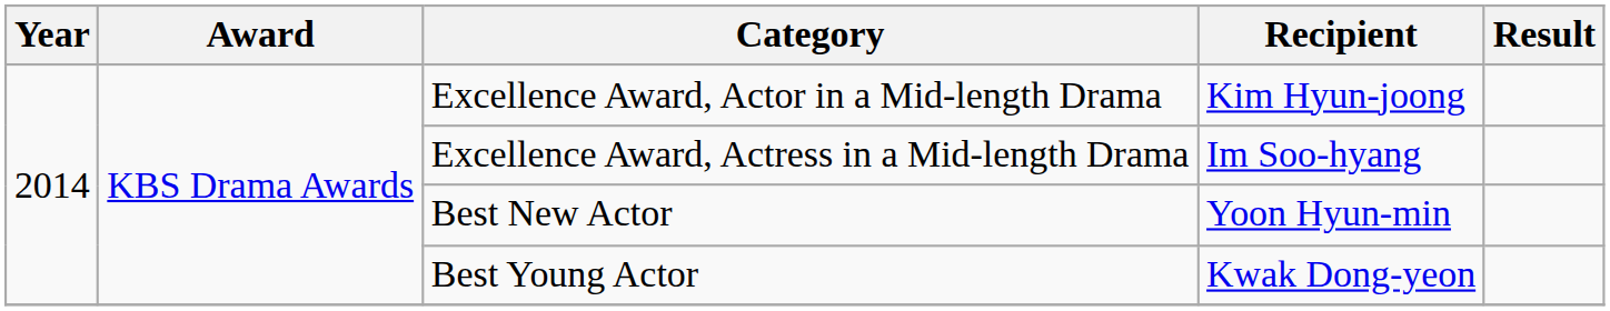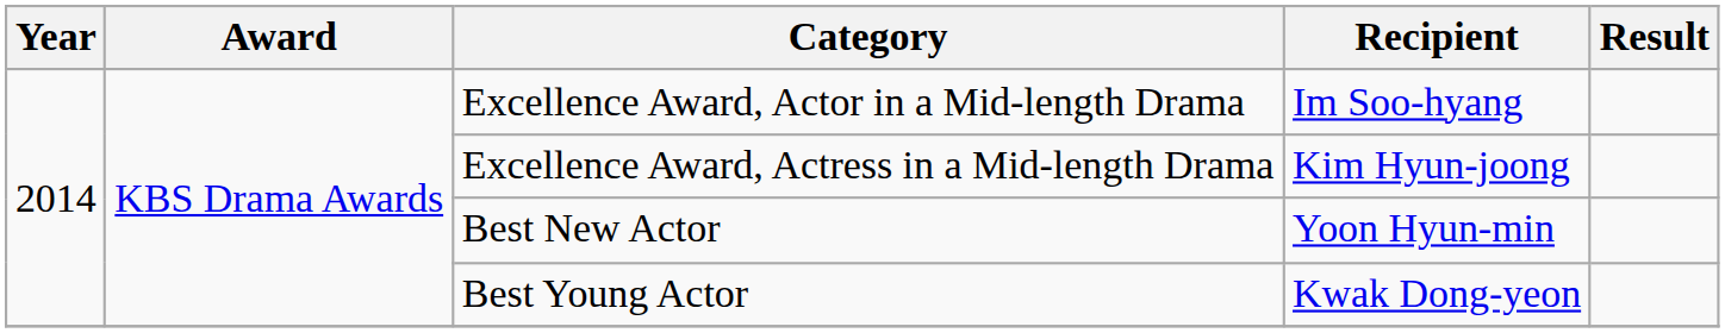 <table class="wikitable">
 <tr>
 <th>Year</th>
 <th>Award</th>
 <th>Category</th>
 <th>Recipient</th>
 <th>Result</th>
 </tr>
 <tr>
 <td rowspan=4>2014</td>
 <td rowspan=4><a href='#'>KBS Drama Awards</a></td>
 <td>Excellence Award, Actor in a Mid-length Drama</td>
-<td><a href='#'>Kim Hyun-joong</a></td>
+<td><a href='#'>Im Soo-hyang</a></td>
 <td></td>
 </tr>
 <tr>
 <td>Excellence Award, Actress in a Mid-length Drama</td>
-<td><a href='#'>Im Soo-hyang</a></td>
+<td><a href='#'>Kim Hyun-joong</a></td>
 <td></td>
 </tr>
 <tr>
 <td>Best New Actor</td>
 <td><a href='#'>Yoon Hyun-min</a></td>
 <td></td>
 </tr>
 <tr>
 <td>Best Young Actor</td>
 <td><a href='#'>Kwak Dong-yeon</a></td>
 <td></td>
 </tr>
 <tr>
 </tr>
 </table>
